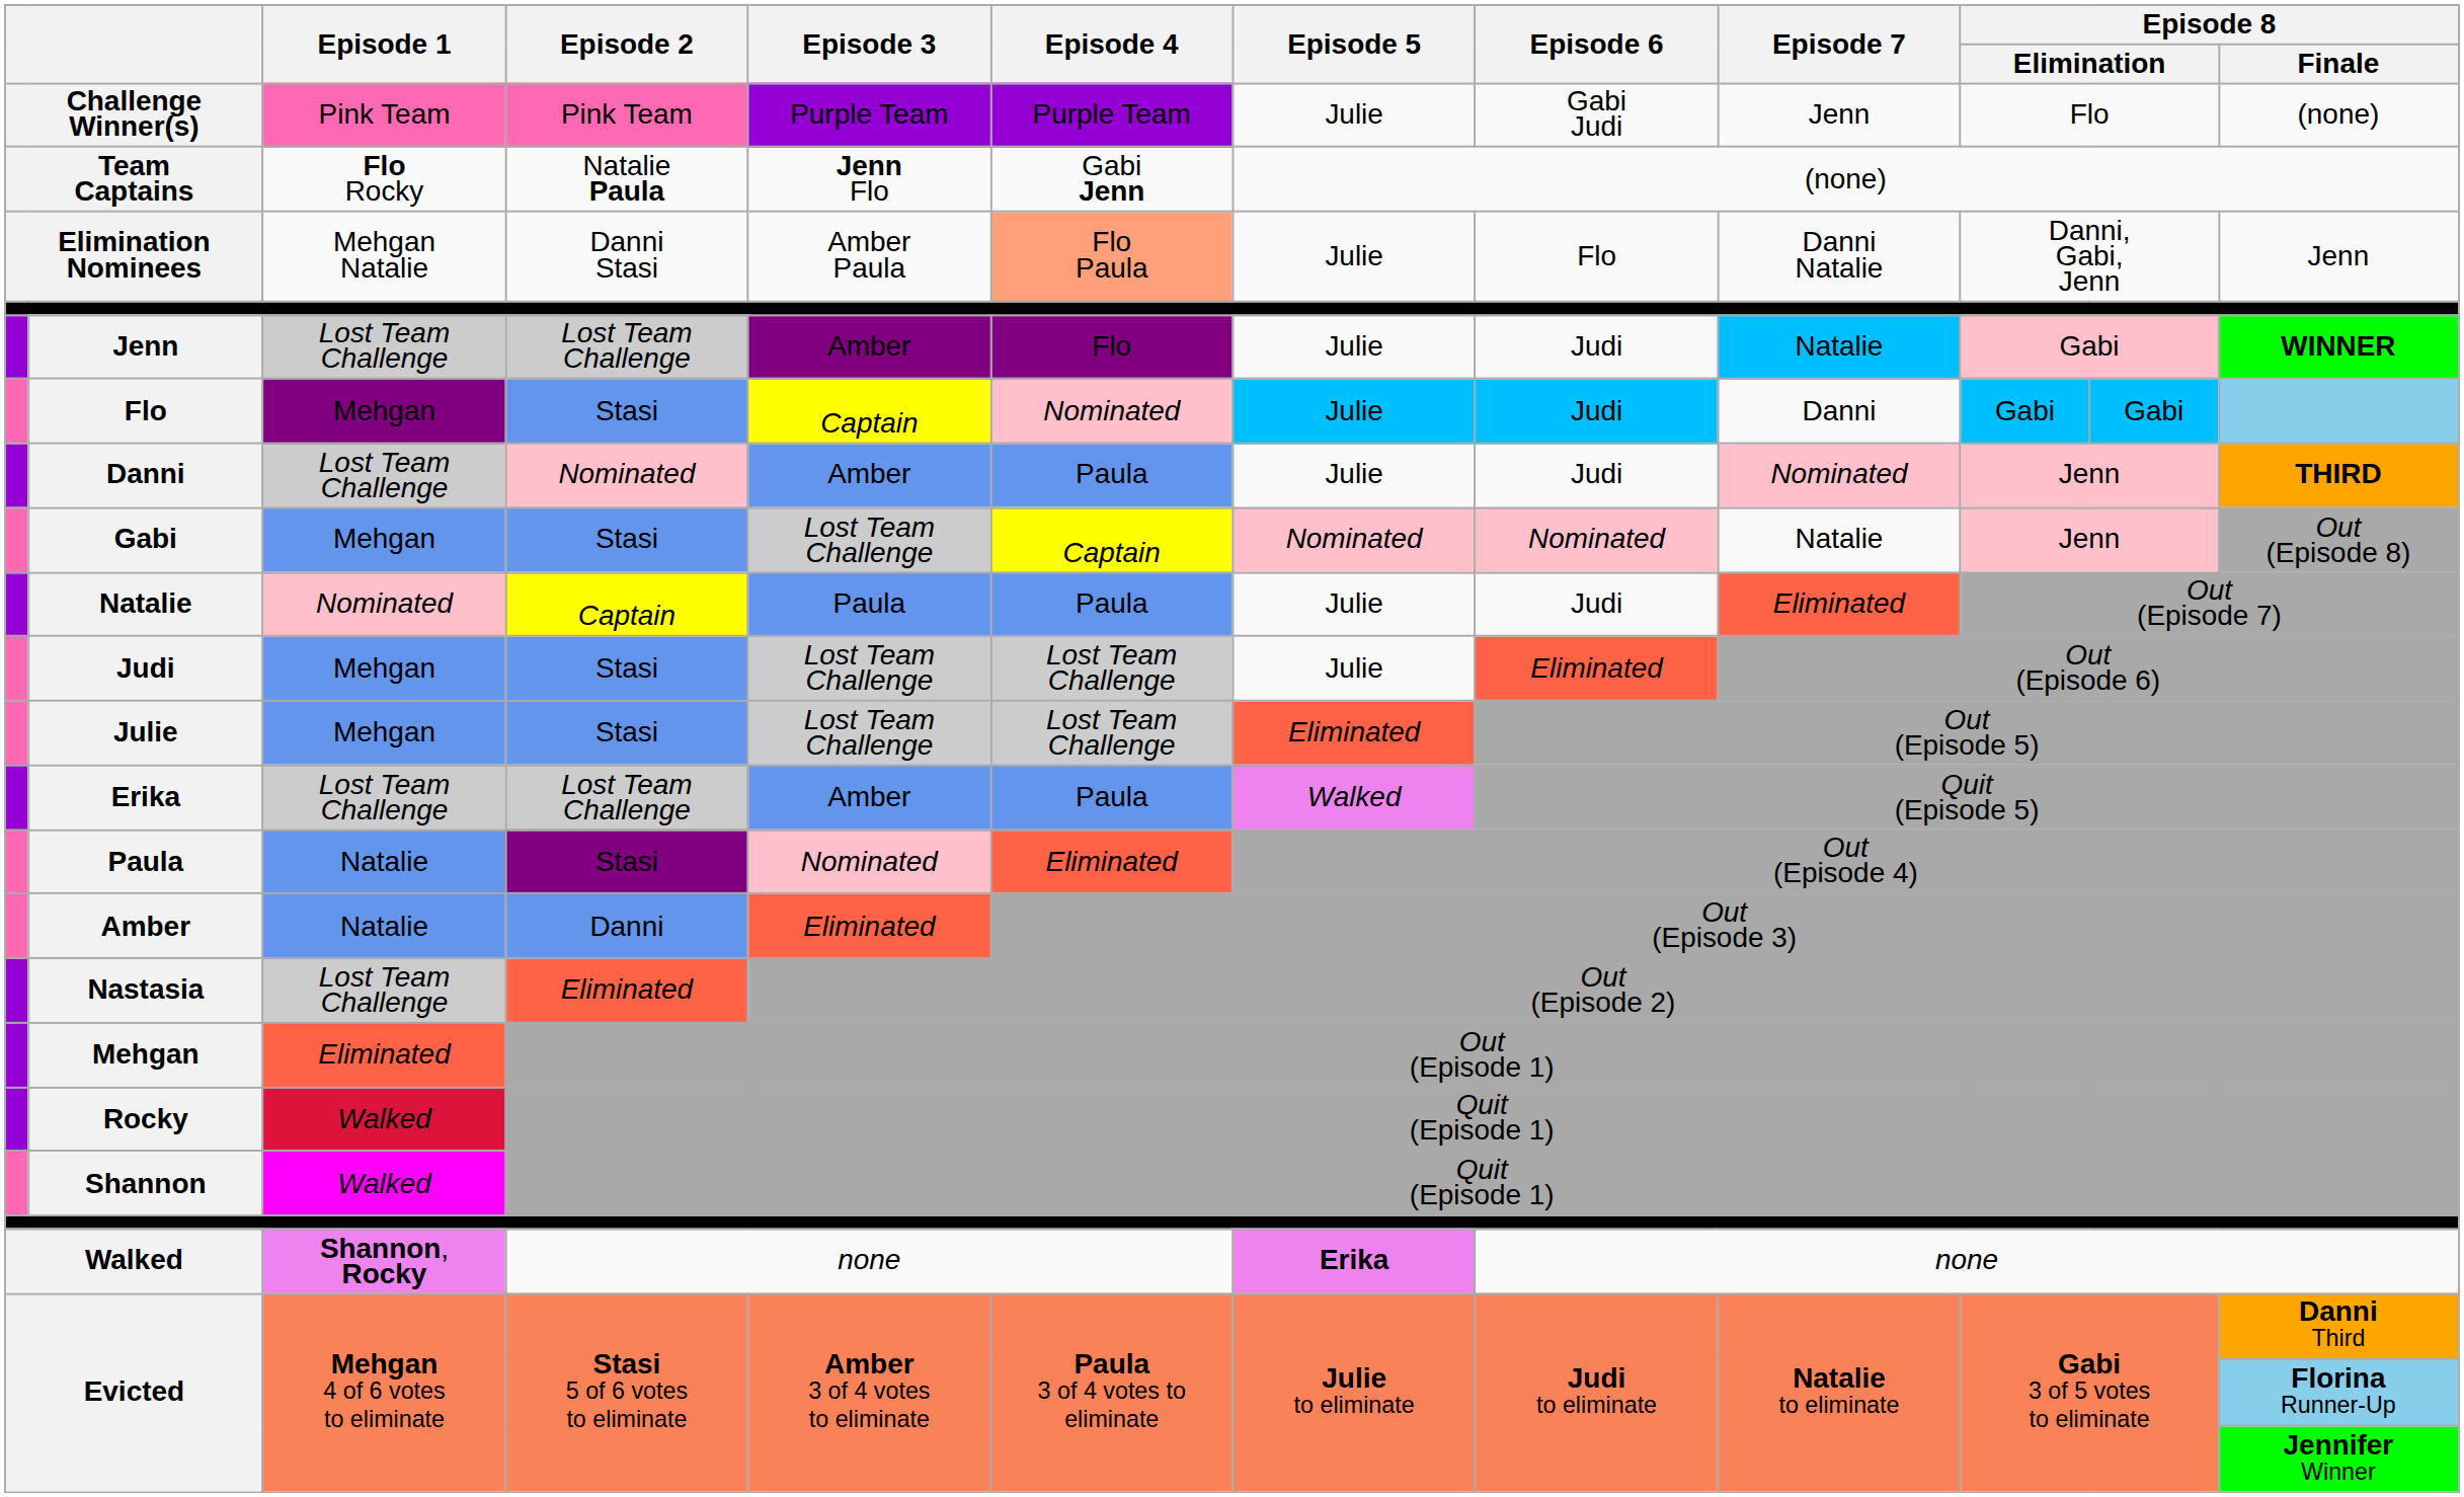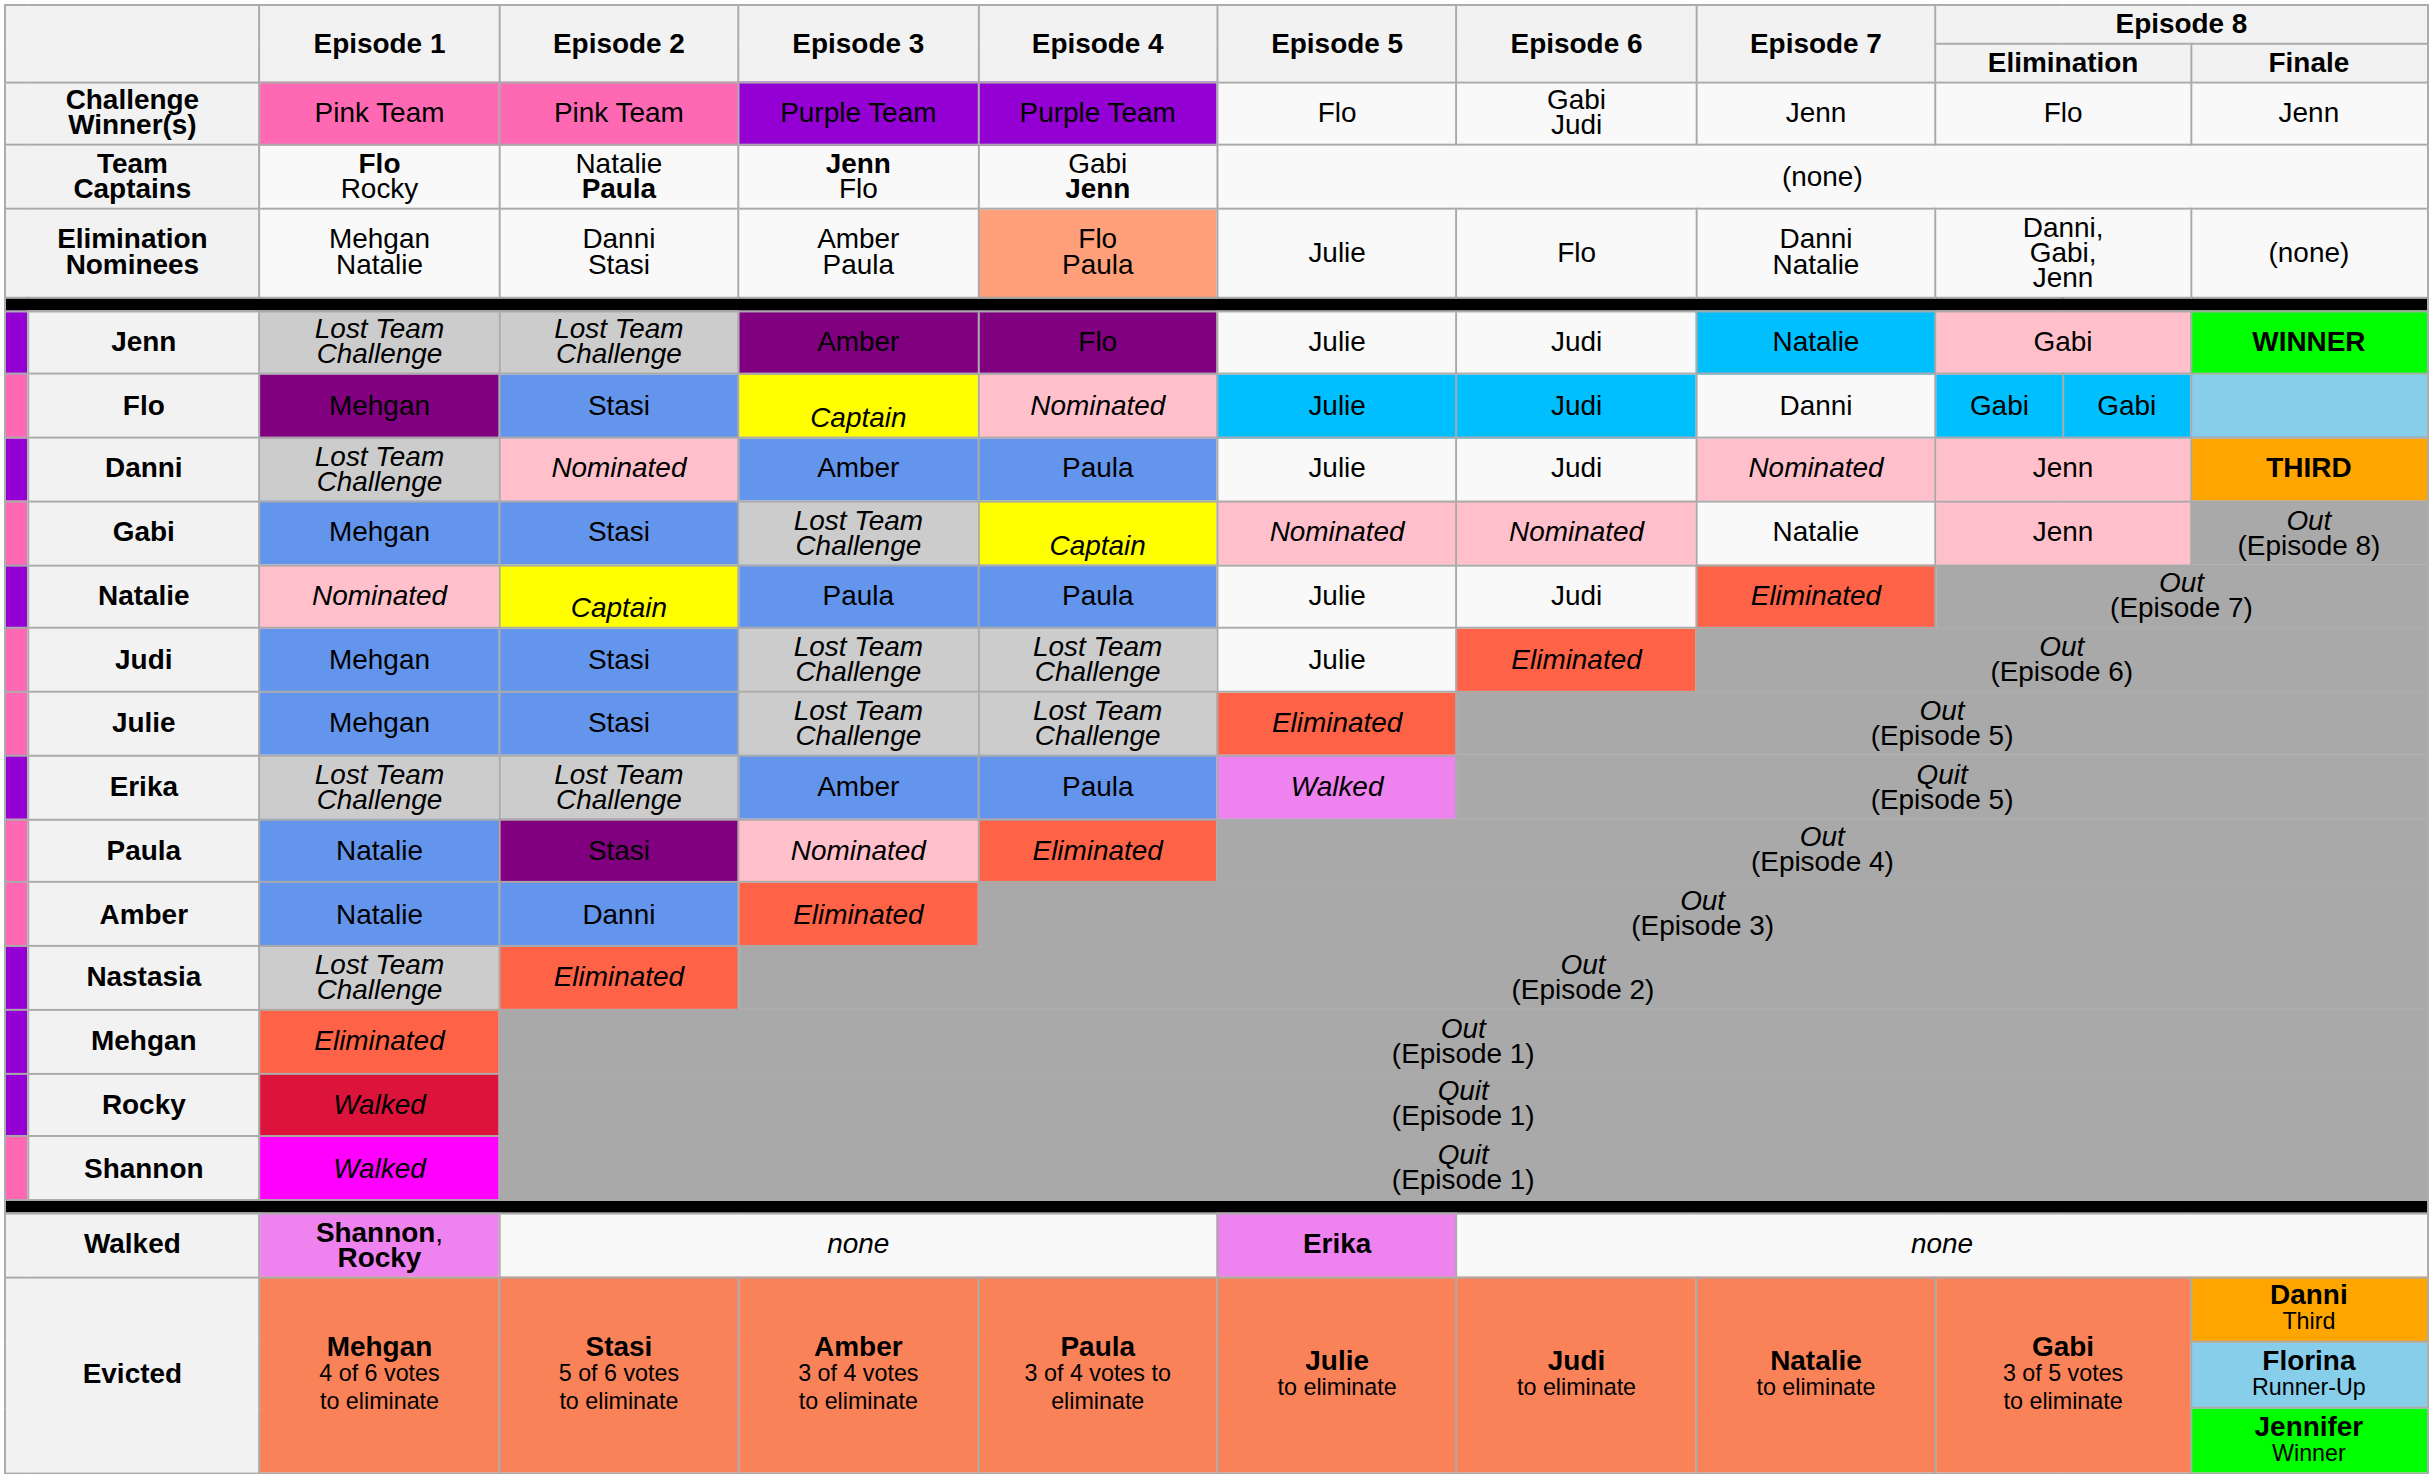 <table class="wikitable" style="text-align:center; font-size:90%; line-height:13px;">
 <tr>
 <th rowspan="2" colspan="2" style="width:6%"></th>
 <th rowspan="2" style="width:6%">Episode 1</th>
 <th rowspan="2" style="width:6%">Episode 2</th>
 <th rowspan="2" style="width:6%">Episode 3</th>
 <th rowspan="2" style="width:6%">Episode 4</th>
 <th rowspan="2" style="width:6%">Episode 5</th>
 <th rowspan="2" style="width:6%">Episode 6</th>
 <th rowspan="2" style="width:6%">Episode 7</th>
 <th colspan="3" style="width:6%">Episode 8</th>
 </tr>
 <tr>
 <th colspan="2" style="width:6%">Elimination</th>
 <th style="width:6%">Finale</th>
 </tr>
 <tr>
 <th colspan="2">Challenge<br>Winner(s)</th>
 <td style="background:hotpink">Pink Team</td>
 <td style="background:hotpink">Pink Team</td>
 <td style="background:darkviolet"><span>Purple Team</span></td>
 <td style="background:darkviolet"><span>Purple Team</span></td>
-<td>Julie</td>
+<td>Flo</td>
 <td>Gabi<br>Judi</td>
 <td>Jenn</td>
 <td colspan="2">Flo</td>
-<td>(none)</td>
+<td>Jenn</td>
 </tr>
 <tr>
 <th colspan="2">Team<br>Captains</th>
 <td><strong>Flo</strong><br>Rocky</td>
 <td>Natalie<br><strong>Paula</strong></td>
 <td><strong>Jenn</strong><br>Flo</td>
 <td>Gabi<br><strong>Jenn</strong></td>
 <td colspan="6">(none)</td>
 </tr>
 <tr>
 <th colspan="2">Elimination<br>Nominees</th>
 <td>Mehgan<br>Natalie</td>
 <td>Danni<br>Stasi</td>
 <td>Amber<br>Paula</td>
 <td style="background: lightsalmon;">Flo<br>Paula</td>
 <td>Julie</td>
 <td>Flo</td>
 <td>Danni<br>Natalie</td>
 <td colspan=2>Danni,<br>Gabi,<br>Jenn</td>
-<td>Jenn</td>
+<td>(none)</td>
 </tr>
 <tr>
 <th style="background:#000" colspan="12"></th>
 </tr>
 <tr>
 <td style="background:darkviolet"></td>
 <th>Jenn</th>
 <td style="background:#ccc"><em>Lost Team<br>Challenge</em></td>
 <td style="background:#ccc"><em>Lost Team<br>Challenge</em></td>
 <td style="background:purple"><span>Amber</span></td>
 <td style="background:purple"><span>Flo</span></td>
 <td>Julie</td>
 <td>Judi</td>
 <td style="background:deepskyblue">Natalie</td>
 <td style="background:pink" colspan="2">Gabi</td>
 <td style="background:lime"><strong>WINNER</strong></td>
 </tr>
 <tr>
 <td style="background:hotpink"></td>
 <th>Flo</th>
 <td style="background:purple"><span>Mehgan</span></td>
 <td style="background:cornflowerblue">Stasi</td>
 <td style="background:yellow"><em><br>Captain</em></td>
 <td style="background:pink"><em>Nominated</em></td>
 <td style="background:deepskyblue">Julie</td>
 <td style="background:deepskyblue">Judi</td>
 <td>Danni</td>
 <td style="background:deepskyblue">Gabi</td>
 <td style="background:deepskyblue">Gabi</td>
 <td style="background:skyblue"><strong></strong></td>
 </tr>
 <tr>
 <td style="background:darkviolet"></td>
 <th>Danni</th>
 <td style="background:#ccc"><em>Lost Team<br>Challenge</em></td>
 <td style="background:pink"><em>Nominated</em></td>
 <td style="background:cornflowerblue">Amber</td>
 <td style="background:cornflowerblue">Paula</td>
 <td>Julie</td>
 <td>Judi</td>
 <td style="background:pink"><em>Nominated</em></td>
 <td style="background:pink" colspan="2">Jenn</td>
 <td style="background:orange"><strong>THIRD</strong></td>
 </tr>
 <tr>
 <td style="background:hotpink"></td>
 <th>Gabi</th>
 <td style="background:cornflowerblue">Mehgan</td>
 <td style="background:cornflowerblue">Stasi</td>
 <td style="background:#ccc"><em>Lost Team<br>Challenge</em></td>
 <td style="background:yellow"><em><br>Captain</em></td>
 <td style="background:pink"><em>Nominated</em></td>
 <td style="background:pink"><em>Nominated</em></td>
 <td>Natalie</td>
 <td style="background:pink" colspan="2">Jenn</td>
 <td style="background:darkgray"><em>Out</em><br>(Episode 8)</td>
 </tr>
 <tr>
 <td style="background:darkviolet"></td>
 <th>Natalie</th>
 <td style="background:pink"><em>Nominated</em></td>
 <td style="background:yellow"><em><br>Captain</em></td>
 <td style="background:cornflowerblue">Paula</td>
 <td style="background:cornflowerblue">Paula</td>
 <td>Julie</td>
 <td>Judi</td>
 <td style="background:tomato"><em>Eliminated</em></td>
 <td style="background:darkgray" colspan="3"><em>Out</em><br>(Episode 7)</td>
 </tr>
 <tr>
 <td style="background:hotpink"></td>
 <th>Judi</th>
 <td style="background:cornflowerblue">Mehgan</td>
 <td style="background:cornflowerblue">Stasi</td>
 <td style="background:#ccc"><em>Lost Team<br>Challenge</em></td>
 <td style="background:#ccc"><em>Lost Team<br>Challenge</em></td>
 <td>Julie</td>
 <td style="background:tomato"><em>Eliminated</em></td>
 <td style="background:darkgray" colspan="4"><em>Out</em><br>(Episode 6)</td>
 </tr>
 <tr>
 <td style="background:hotpink"></td>
 <th>Julie</th>
 <td style="background:cornflowerblue">Mehgan</td>
 <td style="background:cornflowerblue">Stasi</td>
 <td style="background:#ccc"><em>Lost Team<br>Challenge</em></td>
 <td style="background:#ccc"><em>Lost Team<br>Challenge</em></td>
 <td style="background:tomato"><em>Eliminated</em></td>
 <td style="background:darkgray" colspan="5"><em>Out</em><br>(Episode 5)</td>
 </tr>
 <tr>
 <td style="background:darkviolet"></td>
 <th>Erika</th>
 <td style="background:#ccc"><em>Lost Team<br>Challenge</em></td>
 <td style="background:#ccc"><em>Lost Team<br>Challenge</em></td>
 <td style="background:cornflowerblue">Amber</td>
 <td style="background:cornflowerblue">Paula</td>
 <td style="background:violet"><em>Walked</em></td>
 <td style="background:darkgray" colspan="5"><em>Quit</em><br>(Episode 5)</td>
 </tr>
 <tr>
 <td style="background:hotpink"></td>
 <th>Paula</th>
 <td style="background:cornflowerblue">Natalie</td>
 <td style="background:purple"><span>Stasi</span></td>
 <td style="background:pink"><em>Nominated</em></td>
 <td style="background:tomato"><em>Eliminated</em></td>
 <td style="background:darkgray" colspan="6"><em>Out</em><br>(Episode 4)</td>
 </tr>
 <tr>
 <td style="background:hotpink"></td>
 <th>Amber</th>
 <td style="background:cornflowerblue">Natalie</td>
 <td style="background:cornflowerblue">Danni</td>
 <td style="background:tomato"><em>Eliminated</em></td>
 <td style="background:darkgray" colspan="7"><em>Out</em><br>(Episode 3)</td>
 </tr>
 <tr>
 <td style="background:darkviolet"></td>
 <th>Nastasia</th>
 <td style="background:#ccc"><em>Lost Team<br>Challenge</em></td>
 <td style="background:tomato"><em>Eliminated</em></td>
 <td style="background:darkgray" colspan="8"><em>Out</em><br>(Episode 2)</td>
 </tr>
 <tr>
 <td style="background:darkviolet"></td>
 <th>Mehgan</th>
 <td style="background:tomato"><em>Eliminated</em></td>
 <td style="background:darkgray" colspan="9"><em>Out</em><br>(Episode 1)</td>
 </tr>
 <tr>
 <td style="background:darkviolet"></td>
 <th>Rocky</th>
 <td style="background:crimson"><span><em>Walked</em></span></td>
 <td style="background:darkgray" colspan="9"><em>Quit</em><br>(Episode 1)</td>
 </tr>
 <tr>
 <td style="background:hotpink"></td>
 <th>Shannon</th>
 <td style="background:magenta"><span><em>Walked</em></span></td>
 <td style="background:darkgray" colspan="9"><em>Quit</em><br>(Episode 1)</td>
 </tr>
 <tr>
 <th style="background:#000" colspan="13"></th>
 </tr>
 <tr>
 <th colspan="2">Walked</th>
 <td style="background:violet"><strong>Shannon</strong>,<br><strong>Rocky</strong></td>
 <td colspan="3"><em>none</em></td>
 <td style="background:violet"><strong>Erika</strong></td>
 <td colspan="5"><em>none</em></td>
 </tr>
 <tr>
 <th colspan="2" rowspan="3">Evicted</th>
 <td rowspan="3" style="background:#FA8258"><strong>Mehgan</strong><br><small>4 of 6 votes<br>to eliminate</small></td>
 <td rowspan="3" style="background:#FA8258"><strong>Stasi</strong><br><small>5 of 6 votes<br>to eliminate</small></td>
 <td rowspan="3" style="background:#FA8258"><strong>Amber</strong><br><small>3 of 4 votes<br>to eliminate</small></td>
 <td rowspan="3" style="background:#FA8258"><strong>Paula</strong><br><small>3 of 4 votes to eliminate</small></td>
 <td rowspan="3" style="background:#FA8258"><strong>Julie</strong><br><small> to eliminate</small></td>
 <td rowspan="3" style="background:#FA8258"><strong>Judi</strong><br><small> to eliminate</small></td>
 <td rowspan="3" style="background:#FA8258"><strong>Natalie</strong><br><small> to eliminate</small></td>
 <td rowspan="3" colspan="2" style="background:#FA8258"><strong>Gabi</strong><br><small>3 of 5 votes<br>to eliminate</small></td>
 <td style="background:orange"><strong>Danni</strong><br><small>Third</small></td>
 </tr>
 <tr>
 <td style="background:skyblue"><strong>Florina</strong><br><small>Runner-Up</small></td>
 </tr>
 <tr>
 <td style="background:lime"><strong>Jennifer</strong> <br><small>Winner</small></td>
 </tr>
 </table>
